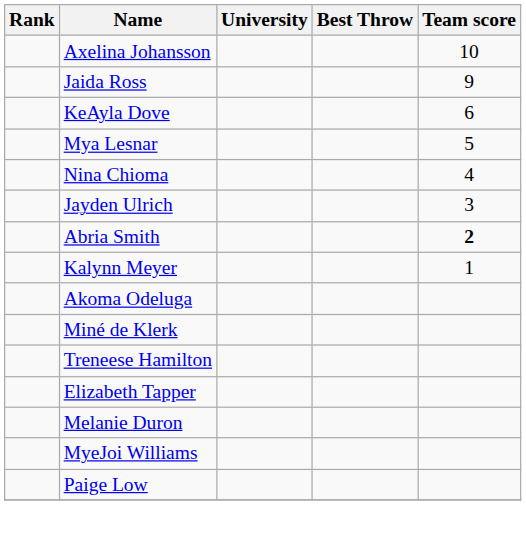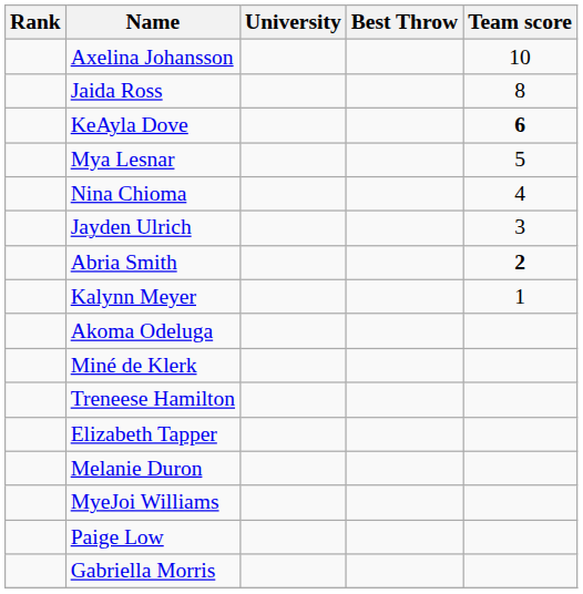 <table class="wikitable sortable" style="text-align:center">
 <tr>
 <th>Rank</th>
 <th>Name</th>
 <th>University</th>
 <th>Best Throw</th>
 <th>Team score</th>
 </tr>
 <tr>
 <td></td>
 <td align=left> <a href='#'>Axelina Johansson</a></td>
 <td></td>
 <td><strong></strong></td>
 <td>10 </td>
 </tr>
 <tr>
 <td></td>
 <td align=left> <a href='#'>Jaida Ross</a></td>
 <td></td>
 <td><strong></strong></td>
-<td>9 </td>
+<td>8 </td>
 </tr>
 <tr>
 <td></td>
 <td align=left> <a href='#'>KeAyla Dove</a></td>
 <td></td>
 <td><strong></strong></td>
-<td>6</td>
+<td><strong>6</strong></td>
 </tr>
 <tr>
 <td></td>
 <td align=left> <a href='#'>Mya Lesnar</a></td>
 <td></td>
 <td><strong></strong></td>
 <td>5</td>
 </tr>
 <tr>
 <td></td>
 <td align=left> <a href='#'>Nina Chioma</a></td>
 <td></td>
 <td><strong></strong></td>
 <td>4</td>
 </tr>
 <tr>
 <td></td>
 <td align=left> <a href='#'>Jayden Ulrich</a></td>
 <td></td>
 <td><strong></strong></td>
 <td>3</td>
 </tr>
 <tr>
 <td></td>
 <td align=left> <a href='#'>Abria Smith</a></td>
 <td></td>
 <td><strong></strong></td>
 <td><strong>2 </strong></td>
 </tr>
 <tr>
 <td></td>
 <td align=left> <a href='#'>Kalynn Meyer</a></td>
 <td></td>
 <td><strong></strong></td>
 <td>1 </td>
 </tr>
 <tr>
 <td></td>
 <td align=left> <a href='#'>Akoma Odeluga</a></td>
 <td></td>
 <td><strong></strong></td>
 <td></td>
 </tr>
 <tr>
 <td></td>
 <td align=left> <a href='#'>Miné de Klerk</a></td>
 <td></td>
 <td><strong></strong></td>
 <td></td>
 </tr>
 <tr>
 <td></td>
 <td align=left> <a href='#'>Treneese Hamilton</a></td>
 <td></td>
 <td><strong></strong></td>
 <td></td>
 </tr>
 <tr>
 <td></td>
 <td align=left> <a href='#'>Elizabeth Tapper</a></td>
 <td></td>
 <td><strong></strong></td>
 <td></td>
 </tr>
 <tr>
 <td></td>
 <td align=left> <a href='#'>Melanie Duron</a></td>
 <td></td>
 <td><strong></strong></td>
 <td></td>
 </tr>
 <tr>
 <td></td>
 <td align=left> <a href='#'>MyeJoi Williams</a></td>
 <td></td>
 <td><strong></strong></td>
 <td></td>
 </tr>
 <tr>
 <td></td>
 <td align=left> <a href='#'>Paige Low</a></td>
 <td></td>
 <td><strong></strong></td>
 <td></td>
 </tr>
 <tr>
+<td></td>
+<td align=left> <a href='#'>Gabriella Morris</a></td>
+<td></td>
+<td><strong></strong></td>
+<td></td>
+</tr>
+<tr>
 </tr>
 </table>
